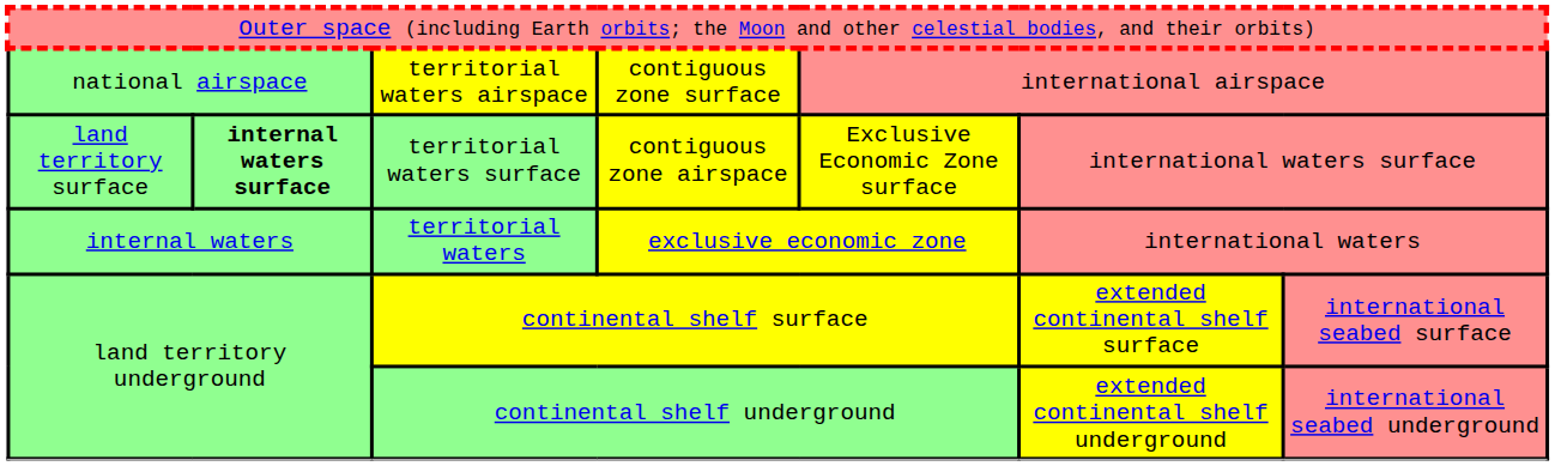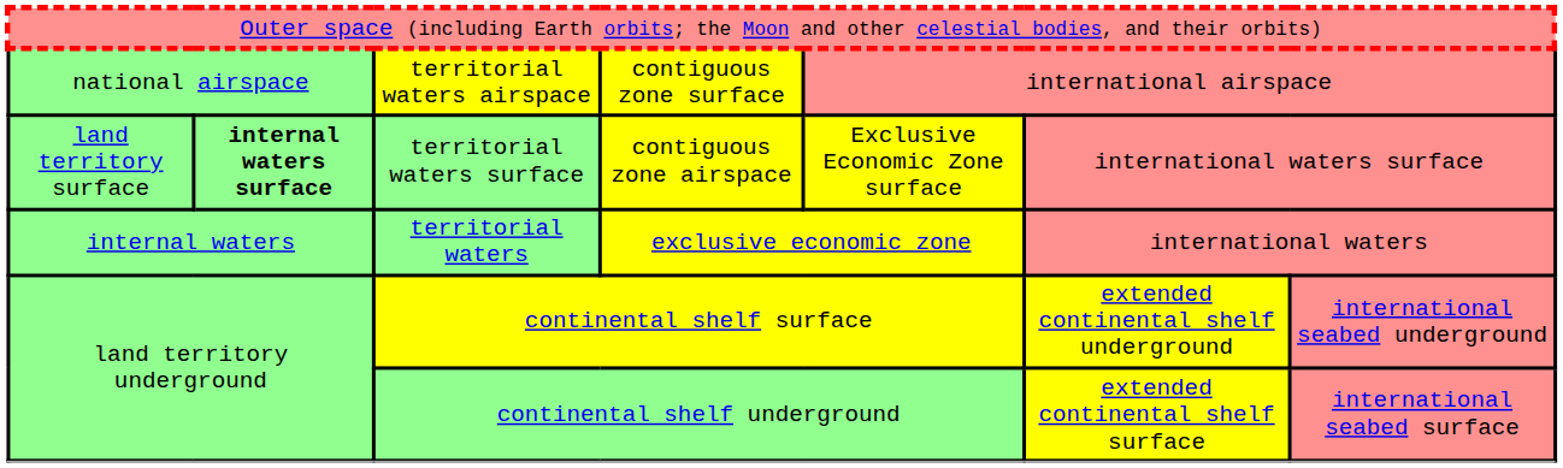 <table class="wikitable" style="text-align:center;" cellpadding="5">
 <tr>
 <td style="background:#ff9090; color:black; border:3px dashed red;" colspan="8"><a href='#'>Outer space</a> <small>(including Earth <a href='#'>orbits</a>; the <a href='#'>Moon</a> and other <a href='#'>celestial bodies</a>, and their orbits)</small></td>
 </tr>
 <tr>
 <td style="background:#90ff90; color:black; border:2px solid black;" colspan="2">national <a href='#'>airspace</a></td>
 <td style="background:yellow; color:black; border:2px solid black;">territorial waters airspace</td>
 <td style="background:yellow; color:black; border:2px solid black;">contiguous zone surface</td>
 <td style="background:#ff9090; color:black; border:2px solid black;" colspan="4">international airspace</td>
 </tr>
 <tr>
 <td style="background:#90ff90; color:black; border:2px solid black;"><a href='#'>land territory</a> surface</td>
 <td style="background:#90ff90; color:black; border:2px solid black;"><strong>internal waters surface</strong></td>
 <td style="background:#90ff90; color:black; border:2px solid black;">territorial waters surface</td>
 <td style="background:yellow; color:black; border:2px solid black;">contiguous zone airspace</td>
 <td style="background:yellow; color:black; border:2px solid black;">Exclusive Economic Zone surface</td>
 <td style="background:#ff9090; color:black; border:2px solid black;" colspan="3">international waters surface</td>
 </tr>
 <tr style="color:black;">
 <td style="background:#90ff90; border:2px solid black;" colspan="2"><a href='#'>internal waters</a></td>
 <td style="background:#90ff90; color:black; border:2px solid black;"><a href='#'>territorial waters</a></td>
 <td style="background:yellow; color:black; border:2px solid black;" colspan="2"><a href='#'>exclusive economic zone</a></td>
 <td style="background:#ff9090; color:black; border:2px solid black;" colspan="3">international waters</td>
 </tr>
 <tr>
 <td style="background:#90ff90; color:black; border:2px solid black;" colspan="2" rowspan="2">land territory underground</td>
 <td colspan="3" style="background:yellow; color:black; border:2px solid black;"><a href='#'>continental shelf</a> surface</td>
+<td style="background:yellow; color:black; border:2px solid black;"><a href='#'>extended continental shelf</a> underground</td>
+<td style="background:#ff9090; color:black; border:2px solid black;"><a href='#'>international seabed</a> underground</td>
+</tr>
+<tr>
+<td style="background:#90ff90; color:black; border:2px solid black;" colspan="3"><a href='#'>continental shelf</a> underground</td>
 <td style="background:yellow; color:black; border:2px solid black;"><a href='#'>extended continental shelf</a> surface</td>
 <td style="background:#ff9090; color:black; border:2px solid black;"><a href='#'>international seabed</a> surface</td>
 </tr>
 <tr>
-<td style="background:#90ff90; color:black; border:2px solid black;" colspan="3"><a href='#'>continental shelf</a> underground</td>
-<td style="background:yellow; color:black; border:2px solid black;"><a href='#'>extended continental shelf</a> underground</td>
-<td style="background:#ff9090; color:black; border:2px solid black;"><a href='#'>international seabed</a> underground</td>
-</tr>
-<tr>
 </tr>
 </table>
